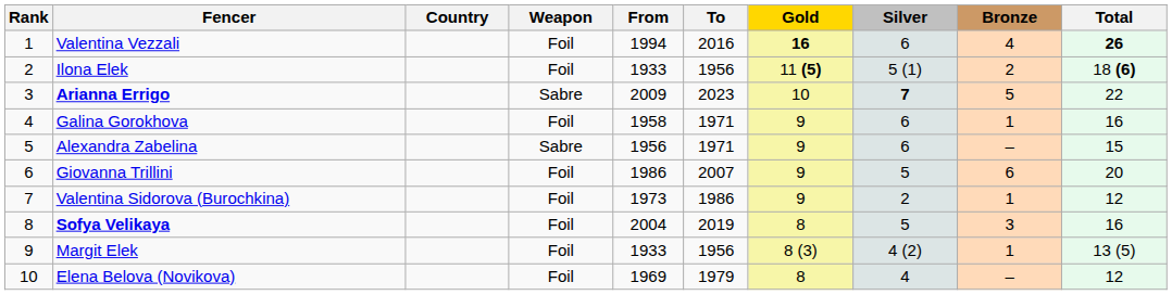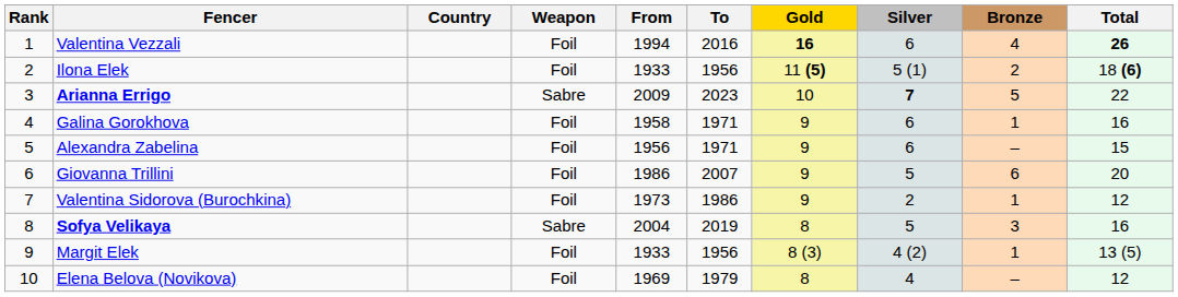 <table class="wikitable plainrowheaders" width=90% style="text-align:center;">
 <tr style="background-color:#EDEDED;">
 <th class="hintergrundfarbe5" style="width:1em">Rank</th>
 <th class="hintergrundfarbe5">Fencer</th>
 <th class="hintergrundfarbe5">Country</th>
 <th class="hintergrundfarbe5">Weapon</th>
 <th class="hintergrundfarbe5">From</th>
 <th class="hintergrundfarbe5">To</th>
 <th style="background:    gold; width:9%">Gold</th>
 <th style="background:  silver; width:9%">Silver</th>
 <th style="background: #CC9966; width:9%">Bronze</th>
 <th class="hintergrundfarbe5" style="width:9%">Total</th>
 </tr>
 <tr>
 <td>1</td>
 <td align="left"><a href='#'>Valentina Vezzali</a></td>
 <td align="left"></td>
 <td>Foil</td>
 <td>1994</td>
 <td>2016</td>
 <td bgcolor="#F7F6A8"><strong>16</strong></td>
 <td bgcolor="#DCE5E5">6</td>
 <td bgcolor="#FFDAB9">4</td>
 <td bgcolor="#E7FAEC"><strong>26</strong></td>
 </tr>
 <tr align="center">
 <td>2</td>
 <td align="left"><a href='#'>Ilona Elek</a></td>
 <td align="left"></td>
 <td>Foil</td>
 <td>1933</td>
 <td>1956</td>
 <td bgcolor="#F7F6A8"> 11 <strong>(5)</strong></td>
 <td bgcolor="#DCE5E5"> 5 (1)</td>
 <td bgcolor="#FFDAB9">2</td>
 <td bgcolor="#E7FAEC"> 18 <strong>(6)</strong></td>
 </tr>
 <tr align="center">
 <td>3</td>
 <td align="left"><strong><a href='#'>Arianna Errigo</a></strong></td>
 <td align="left"></td>
 <td>Sabre</td>
 <td>2009</td>
 <td>2023</td>
 <td bgcolor="#F7F6A8">10</td>
 <td bgcolor="#DCE5E5"><strong>7</strong></td>
 <td bgcolor="#FFDAB9">5</td>
 <td bgcolor="#E7FAEC">22</td>
 </tr>
 <tr align="center">
 <td>4</td>
 <td align="left"><a href='#'>Galina Gorokhova</a></td>
 <td align="left"></td>
 <td>Foil</td>
 <td>1958</td>
 <td>1971</td>
 <td bgcolor="#F7F6A8">9</td>
 <td bgcolor="#DCE5E5">6</td>
 <td bgcolor="#FFDAB9">1</td>
 <td bgcolor="#E7FAEC">16</td>
 </tr>
 <tr align="center">
 <td>5</td>
 <td align="left"><a href='#'>Alexandra Zabelina</a></td>
 <td align="left"></td>
-<td>Sabre</td>
+<td>Foil</td>
 <td>1956</td>
 <td>1971</td>
 <td bgcolor="#F7F6A8">9</td>
 <td bgcolor="#DCE5E5">6</td>
 <td bgcolor="#FFDAB9">–</td>
 <td bgcolor="#E7FAEC">15</td>
 </tr>
 <tr align="center">
 <td>6</td>
 <td align="left"><a href='#'>Giovanna Trillini</a></td>
 <td align="left"></td>
 <td>Foil</td>
 <td>1986</td>
 <td>2007</td>
 <td bgcolor="#F7F6A8">9</td>
 <td bgcolor="#DCE5E5">5</td>
 <td bgcolor="#FFDAB9">6</td>
 <td bgcolor="#E7FAEC">20</td>
 </tr>
 <tr align="center">
 <td>7</td>
 <td align="left"><a href='#'>Valentina Sidorova (Burochkina)</a></td>
 <td align="left"></td>
 <td>Foil</td>
 <td>1973</td>
 <td>1986</td>
 <td bgcolor="#F7F6A8">9</td>
 <td bgcolor="#DCE5E5">2</td>
 <td bgcolor="#FFDAB9">1</td>
 <td bgcolor="#E7FAEC">12</td>
 </tr>
 <tr align="center">
 <td>8</td>
 <td align="left"><strong><a href='#'>Sofya Velikaya</a></strong></td>
 <td align="left"></td>
-<td>Foil</td>
+<td>Sabre</td>
 <td>2004</td>
 <td>2019</td>
 <td bgcolor="#F7F6A8">8</td>
 <td bgcolor="#DCE5E5">5</td>
 <td bgcolor="#FFDAB9">3</td>
 <td bgcolor="#E7FAEC">16</td>
 </tr>
 <tr align="center">
 <td>9</td>
 <td align="left"><a href='#'>Margit Elek</a></td>
 <td align="left"></td>
 <td>Foil</td>
 <td>1933</td>
 <td>1956</td>
 <td bgcolor="#F7F6A8"> 8 (3)</td>
 <td bgcolor="#DCE5E5"> 4 (2)</td>
 <td bgcolor="#FFDAB9">1</td>
 <td bgcolor="#E7FAEC"> 13 (5)</td>
 </tr>
 <tr align="center">
 <td>10</td>
 <td align="left"><a href='#'>Elena Belova (Novikova)</a></td>
 <td align="left"></td>
 <td>Foil</td>
 <td>1969</td>
 <td>1979</td>
 <td bgcolor="#F7F6A8">8</td>
 <td bgcolor="#DCE5E5">4</td>
 <td bgcolor="#FFDAB9">–</td>
 <td bgcolor="#E7FAEC">12</td>
 </tr>
 </table>
